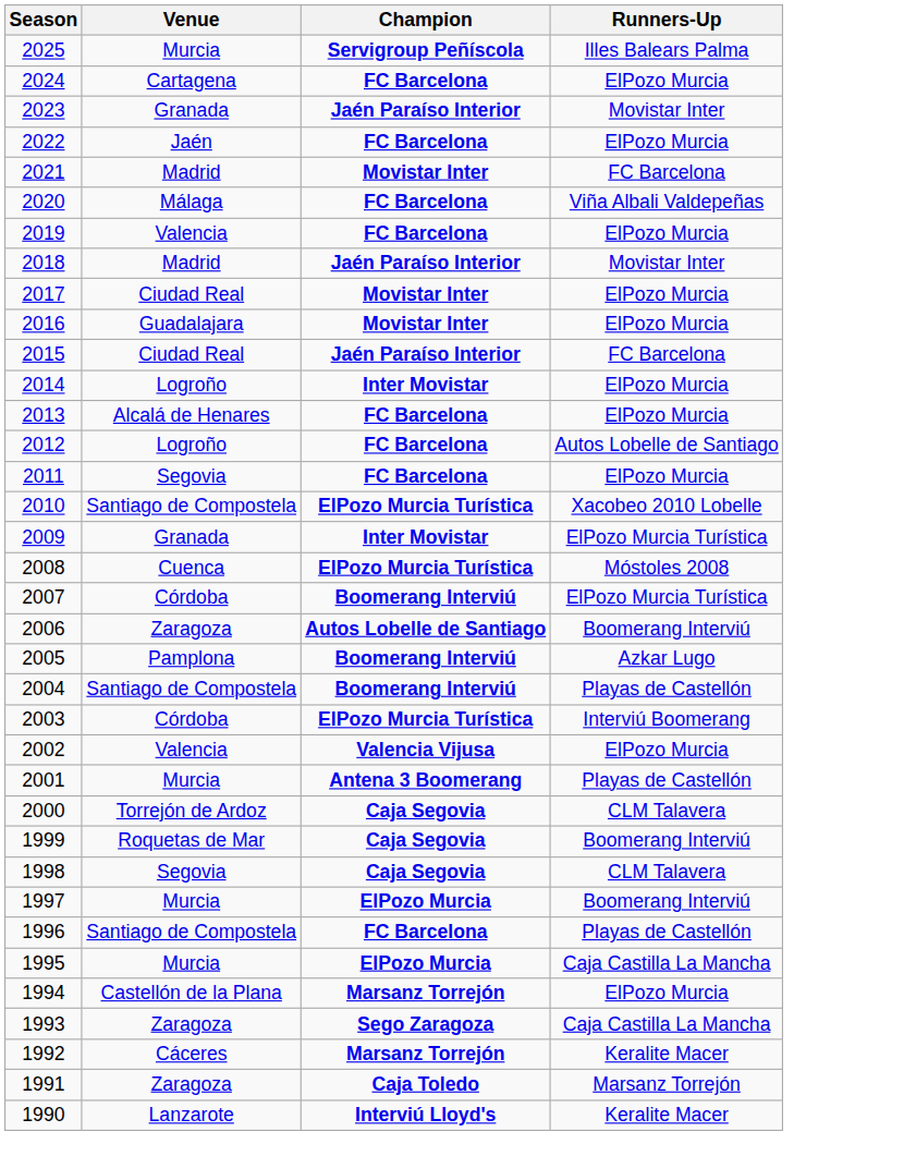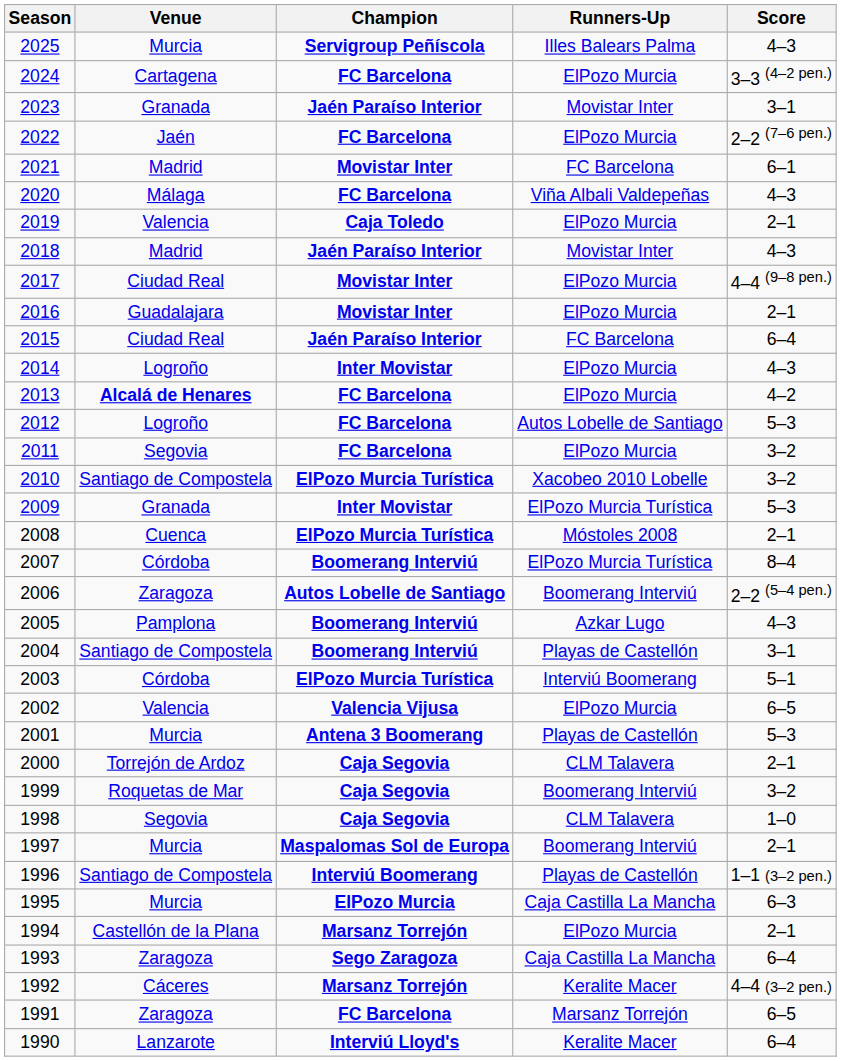 <table class="wikitable">
 <tr>
 <th>Season</th>
 <th>Venue</th>
 <th>Champion</th>
 <th>Runners-Up</th>
+<th>Score</th>
 </tr>
 <tr align="center">
 <td><a href='#'>2025</a></td>
 <td><a href='#'>Murcia</a></td>
 <td><strong><a href='#'>Servigroup Peñíscola</a></strong></td>
 <td><a href='#'>Illes Balears Palma</a></td>
+<td>4–3</td>
 </tr>
 <tr align="center">
 <td><a href='#'>2024</a></td>
 <td><a href='#'>Cartagena</a></td>
 <td><strong><a href='#'>FC Barcelona</a></strong></td>
 <td><a href='#'>ElPozo Murcia</a></td>
+<td>3–3 <sup>(4–2 pen.)</sup></td>
 </tr>
 <tr align="center">
 <td><a href='#'>2023</a></td>
 <td><a href='#'>Granada</a></td>
 <td><strong><a href='#'>Jaén Paraíso Interior</a></strong></td>
 <td><a href='#'>Movistar Inter</a></td>
+<td>3–1</td>
 </tr>
 <tr align="center">
 <td><a href='#'>2022</a></td>
 <td><a href='#'>Jaén</a></td>
 <td><strong><a href='#'>FC Barcelona</a></strong></td>
 <td><a href='#'>ElPozo Murcia</a></td>
+<td>2–2 <sup>(7–6 pen.)</sup></td>
 </tr>
 <tr align="center">
 <td><a href='#'>2021</a></td>
 <td><a href='#'>Madrid</a></td>
 <td><strong><a href='#'>Movistar Inter</a></strong></td>
 <td><a href='#'>FC Barcelona</a></td>
+<td>6–1</td>
 </tr>
 <tr align="center">
 <td><a href='#'>2020</a></td>
 <td><a href='#'>Málaga</a></td>
 <td><strong><a href='#'>FC Barcelona</a></strong></td>
 <td><a href='#'>Viña Albali Valdepeñas</a></td>
+<td>4–3</td>
 </tr>
 <tr align="center">
 <td><a href='#'>2019</a></td>
 <td><a href='#'>Valencia</a></td>
-<td><strong><a href='#'>FC Barcelona</a></strong></td>
+<td><strong><a href='#'>Caja Toledo</a></strong></td>
 <td><a href='#'>ElPozo Murcia</a></td>
+<td>2–1</td>
 </tr>
 <tr align="center">
 <td><a href='#'>2018</a></td>
 <td><a href='#'>Madrid</a></td>
 <td><strong><a href='#'>Jaén Paraíso Interior</a></strong></td>
 <td><a href='#'>Movistar Inter</a></td>
+<td>4–3</td>
 </tr>
 <tr align="center">
 <td><a href='#'>2017</a></td>
 <td><a href='#'>Ciudad Real</a></td>
 <td><strong><a href='#'>Movistar Inter</a></strong></td>
 <td><a href='#'>ElPozo Murcia</a></td>
+<td>4–4 <sup>(9–8 pen.)</sup></td>
 </tr>
 <tr align="center">
 <td><a href='#'>2016</a></td>
 <td><a href='#'>Guadalajara</a></td>
 <td><strong><a href='#'>Movistar Inter</a></strong></td>
 <td><a href='#'>ElPozo Murcia</a></td>
+<td>2–1</td>
 </tr>
 <tr align="center">
 <td><a href='#'>2015</a></td>
 <td><a href='#'>Ciudad Real</a></td>
 <td><strong><a href='#'>Jaén Paraíso Interior</a></strong></td>
 <td><a href='#'>FC Barcelona</a></td>
+<td>6–4</td>
 </tr>
 <tr align="center">
 <td><a href='#'>2014</a></td>
 <td><a href='#'>Logroño</a></td>
 <td><strong><a href='#'>Inter Movistar</a></strong></td>
 <td><a href='#'>ElPozo Murcia</a></td>
+<td>4–3</td>
 </tr>
 <tr align="center">
 <td><a href='#'>2013</a></td>
-<td><a href='#'>Alcalá de Henares</a></td>
+<td><strong><a href='#'>Alcalá de Henares</a></strong></td>
 <td><strong><a href='#'>FC Barcelona</a></strong></td>
 <td><a href='#'>ElPozo Murcia</a></td>
+<td>4–2</td>
 </tr>
 <tr align="center">
 <td><a href='#'>2012</a></td>
 <td><a href='#'>Logroño</a></td>
 <td><strong><a href='#'>FC Barcelona</a></strong></td>
 <td><a href='#'>Autos Lobelle de Santiago</a></td>
+<td>5–3</td>
 </tr>
 <tr align="center">
 <td><a href='#'>2011</a></td>
 <td><a href='#'>Segovia</a></td>
 <td><strong><a href='#'>FC Barcelona</a></strong></td>
 <td><a href='#'>ElPozo Murcia</a></td>
+<td>3–2</td>
 </tr>
 <tr align="center">
 <td><a href='#'>2010</a></td>
 <td><a href='#'>Santiago de Compostela</a></td>
 <td><strong><a href='#'>ElPozo Murcia Turística</a> </strong></td>
 <td><a href='#'>Xacobeo 2010 Lobelle</a></td>
+<td>3–2</td>
 </tr>
 <tr align="center">
 <td><a href='#'>2009</a></td>
 <td><a href='#'>Granada</a></td>
 <td><strong><a href='#'>Inter Movistar</a></strong></td>
 <td><a href='#'>ElPozo Murcia Turística</a></td>
+<td>5–3</td>
 </tr>
 <tr align="center">
 <td>2008</td>
 <td><a href='#'>Cuenca</a></td>
 <td><strong><a href='#'>ElPozo Murcia Turística</a></strong></td>
 <td><a href='#'>Móstoles 2008</a></td>
+<td>2–1</td>
 </tr>
 <tr align="center">
 <td>2007</td>
 <td><a href='#'>Córdoba</a></td>
 <td><strong><a href='#'>Boomerang Interviú</a></strong></td>
 <td><a href='#'>ElPozo Murcia Turística</a></td>
+<td>8–4</td>
 </tr>
 <tr align="center">
 <td>2006</td>
 <td><a href='#'>Zaragoza</a></td>
 <td><strong><a href='#'>Autos Lobelle de Santiago</a></strong></td>
 <td><a href='#'>Boomerang Interviú</a></td>
+<td>2–2 <sup>(5–4 pen.)</sup></td>
 </tr>
 <tr align="center">
 <td>2005</td>
 <td><a href='#'>Pamplona</a></td>
 <td><strong><a href='#'>Boomerang Interviú</a></strong></td>
 <td><a href='#'>Azkar Lugo</a></td>
+<td>4–3</td>
 </tr>
 <tr align="center">
 <td>2004</td>
 <td><a href='#'>Santiago de Compostela</a></td>
 <td><strong><a href='#'>Boomerang Interviú</a></strong></td>
 <td><a href='#'>Playas de Castellón</a></td>
+<td>3–1</td>
 </tr>
 <tr align="center">
 <td>2003</td>
 <td><a href='#'>Córdoba</a></td>
 <td><strong><a href='#'>ElPozo Murcia Turística</a></strong></td>
 <td><a href='#'>Interviú Boomerang</a></td>
+<td>5–1</td>
 </tr>
 <tr align="center">
 <td>2002</td>
 <td><a href='#'>Valencia</a></td>
 <td><strong><a href='#'>Valencia Vijusa</a></strong></td>
 <td><a href='#'>ElPozo Murcia</a></td>
+<td>6–5</td>
 </tr>
 <tr align="center">
 <td>2001</td>
 <td><a href='#'>Murcia</a></td>
 <td><strong><a href='#'>Antena 3 Boomerang</a></strong></td>
 <td><a href='#'>Playas de Castellón</a></td>
+<td>5–3</td>
 </tr>
 <tr align="center">
 <td>2000</td>
 <td><a href='#'>Torrejón de Ardoz</a></td>
 <td><strong><a href='#'>Caja Segovia</a></strong></td>
 <td><a href='#'>CLM Talavera</a></td>
+<td>2–1</td>
 </tr>
 <tr align="center">
 <td>1999</td>
 <td><a href='#'>Roquetas de Mar</a></td>
 <td><strong><a href='#'>Caja Segovia</a></strong></td>
 <td><a href='#'>Boomerang Interviú</a></td>
+<td>3–2</td>
 </tr>
 <tr align="center">
 <td>1998</td>
 <td><a href='#'>Segovia</a></td>
 <td><strong><a href='#'>Caja Segovia</a></strong></td>
 <td><a href='#'>CLM Talavera</a></td>
+<td>1–0</td>
 </tr>
 <tr align="center">
 <td>1997</td>
 <td><a href='#'>Murcia</a></td>
-<td><strong><a href='#'>ElPozo Murcia</a></strong></td>
+<td><strong><a href='#'>Maspalomas Sol de Europa</a></strong></td>
 <td><a href='#'>Boomerang Interviú</a></td>
+<td>2–1</td>
 </tr>
 <tr align="center">
 <td>1996</td>
 <td><a href='#'>Santiago de Compostela</a></td>
-<td><strong><a href='#'>FC Barcelona</a></strong></td>
+<td><strong><a href='#'>Interviú Boomerang</a></strong></td>
 <td><a href='#'>Playas de Castellón</a></td>
+<td>1–1 <small>(3–2 pen.)</small></td>
 </tr>
 <tr align="center">
 <td>1995</td>
 <td><a href='#'>Murcia</a></td>
 <td><strong><a href='#'>ElPozo Murcia</a></strong></td>
 <td><a href='#'>Caja Castilla La Mancha</a></td>
+<td>6–3</td>
 </tr>
 <tr align="center">
 <td>1994</td>
 <td><a href='#'>Castellón de la Plana</a></td>
 <td><strong><a href='#'>Marsanz Torrejón</a></strong></td>
 <td><a href='#'>ElPozo Murcia</a></td>
+<td>2–1</td>
 </tr>
 <tr align="center">
 <td>1993</td>
 <td><a href='#'>Zaragoza</a></td>
 <td><strong><a href='#'>Sego Zaragoza</a></strong></td>
 <td><a href='#'>Caja Castilla La Mancha</a></td>
+<td>6–4</td>
 </tr>
 <tr align="center">
 <td>1992</td>
 <td><a href='#'>Cáceres</a></td>
 <td><strong><a href='#'>Marsanz Torrejón</a></strong></td>
 <td><a href='#'>Keralite Macer</a></td>
+<td>4–4 <small>(3–2 pen.)</small></td>
 </tr>
 <tr align="center">
 <td>1991</td>
 <td><a href='#'>Zaragoza</a></td>
-<td><strong><a href='#'>Caja Toledo</a></strong></td>
+<td><strong><a href='#'>FC Barcelona</a></strong></td>
 <td><a href='#'>Marsanz Torrejón</a></td>
+<td>6–5</td>
 </tr>
 <tr align="center">
 <td>1990</td>
 <td><a href='#'>Lanzarote</a></td>
 <td><strong><a href='#'>Interviú Lloyd's</a></strong></td>
 <td><a href='#'>Keralite Macer</a></td>
+<td>6–4</td>
 </tr>
 </table>
